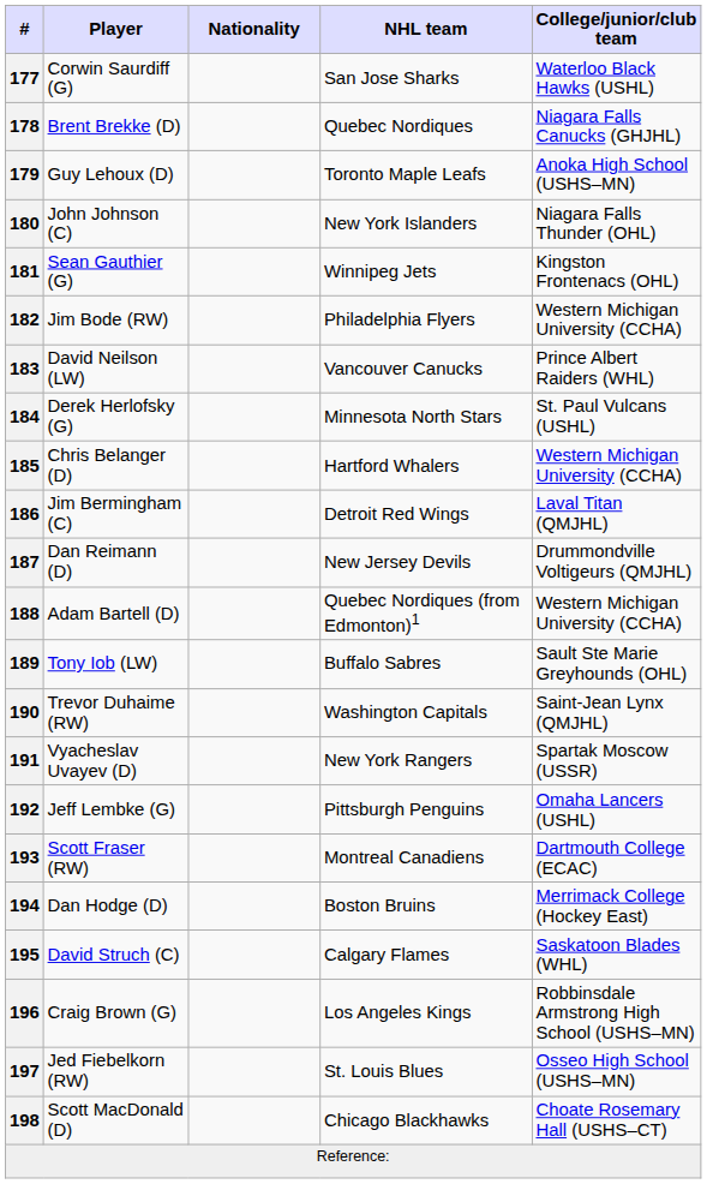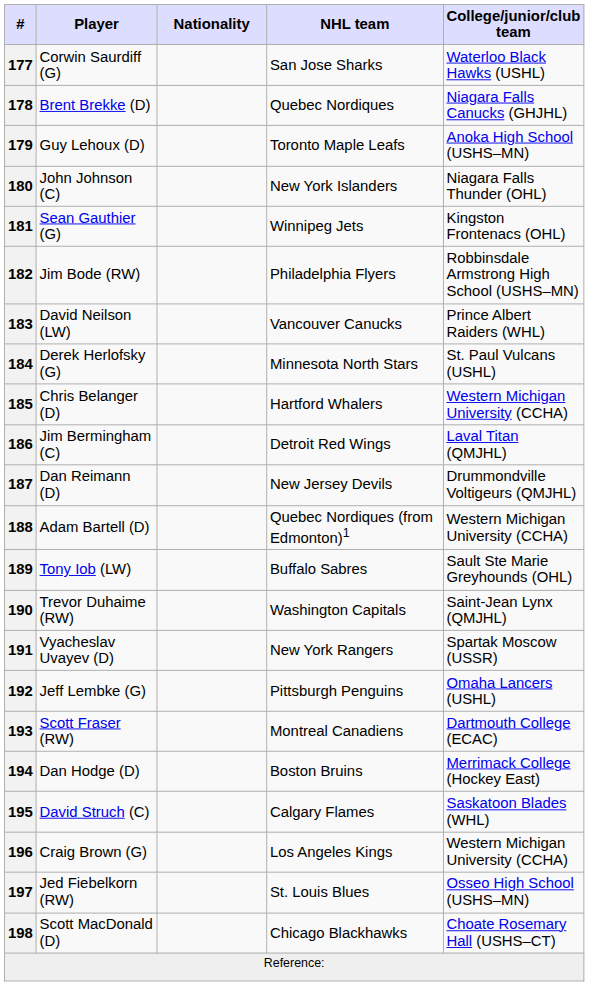 <table class="wikitable" style="width: 100%">
 <tr>
 <th style="background:#ddf; width:2.75%;">#</th>
 <th style="background:#ddf; width:22.0%;">Player</th>
 <th style="background:#ddf; width:20.0%;">Nationality</th>
 <th style="background:#ddf; width:34.0%;">NHL team</th>
 <th style="background:#ddf; width:100.0%;">College/junior/club team</th>
 </tr>
 <tr>
 <th>177</th>
 <td>Corwin Saurdiff (G)</td>
 <td></td>
 <td>San Jose Sharks</td>
 <td><a href='#'>Waterloo Black Hawks</a> (USHL)</td>
 </tr>
 <tr>
 <th>178</th>
 <td><a href='#'>Brent Brekke</a> (D)</td>
 <td></td>
 <td>Quebec Nordiques</td>
 <td><a href='#'>Niagara Falls Canucks</a> (GHJHL)</td>
 </tr>
 <tr>
 <th>179</th>
 <td>Guy Lehoux (D)</td>
 <td></td>
 <td>Toronto Maple Leafs</td>
 <td><a href='#'>Anoka High School</a> (USHS–MN)</td>
 </tr>
 <tr>
 <th>180</th>
 <td>John Johnson (C)</td>
 <td></td>
 <td>New York Islanders</td>
 <td>Niagara Falls Thunder (OHL)</td>
 </tr>
 <tr>
 <th>181</th>
 <td><a href='#'>Sean Gauthier</a> (G)</td>
 <td></td>
 <td>Winnipeg Jets</td>
 <td>Kingston Frontenacs (OHL)</td>
 </tr>
 <tr>
 <th>182</th>
 <td>Jim Bode (RW)</td>
 <td></td>
 <td>Philadelphia Flyers</td>
-<td>Western Michigan University (CCHA)</td>
+<td>Robbinsdale Armstrong High School (USHS–MN)</td>
 </tr>
 <tr>
 <th>183</th>
 <td>David Neilson (LW)</td>
 <td></td>
 <td>Vancouver Canucks</td>
 <td>Prince Albert Raiders (WHL)</td>
 </tr>
 <tr>
 <th>184</th>
 <td>Derek Herlofsky (G)</td>
 <td></td>
 <td>Minnesota North Stars</td>
 <td>St. Paul Vulcans (USHL)</td>
 </tr>
 <tr>
 <th>185</th>
 <td>Chris Belanger (D)</td>
 <td></td>
 <td>Hartford Whalers</td>
 <td><a href='#'>Western Michigan University</a> (CCHA)</td>
 </tr>
 <tr>
 <th>186</th>
 <td>Jim Bermingham (C)</td>
 <td></td>
 <td>Detroit Red Wings</td>
 <td><a href='#'>Laval Titan</a> (QMJHL)</td>
 </tr>
 <tr>
 <th>187</th>
 <td>Dan Reimann (D)</td>
 <td></td>
 <td>New Jersey Devils</td>
 <td>Drummondville Voltigeurs (QMJHL)</td>
 </tr>
 <tr>
 <th>188</th>
 <td>Adam Bartell (D)</td>
 <td></td>
 <td>Quebec Nordiques (from Edmonton)<sup>1</sup></td>
 <td>Western Michigan University (CCHA)</td>
 </tr>
 <tr>
 <th>189</th>
 <td><a href='#'>Tony Iob</a> (LW)</td>
 <td></td>
 <td>Buffalo Sabres</td>
 <td>Sault Ste Marie Greyhounds (OHL)</td>
 </tr>
 <tr>
 <th>190</th>
 <td>Trevor Duhaime (RW)</td>
 <td></td>
 <td>Washington Capitals</td>
 <td>Saint-Jean Lynx (QMJHL)</td>
 </tr>
 <tr>
 <th>191</th>
 <td>Vyacheslav Uvayev (D)</td>
 <td></td>
 <td>New York Rangers</td>
 <td>Spartak Moscow (USSR)</td>
 </tr>
 <tr>
 <th>192</th>
 <td>Jeff Lembke (G)</td>
 <td></td>
 <td>Pittsburgh Penguins</td>
 <td><a href='#'>Omaha Lancers</a> (USHL)</td>
 </tr>
 <tr>
 <th>193</th>
 <td><a href='#'>Scott Fraser</a> (RW)</td>
 <td></td>
 <td>Montreal Canadiens</td>
 <td><a href='#'>Dartmouth College</a> (ECAC)</td>
 </tr>
 <tr>
 <th>194</th>
 <td>Dan Hodge (D)</td>
 <td></td>
 <td>Boston Bruins</td>
 <td><a href='#'>Merrimack College</a> (Hockey East)</td>
 </tr>
 <tr>
 <th>195</th>
 <td><a href='#'>David Struch</a> (C)</td>
 <td></td>
 <td>Calgary Flames</td>
 <td><a href='#'>Saskatoon Blades</a> (WHL)</td>
 </tr>
 <tr>
 <th>196</th>
 <td>Craig Brown (G)</td>
 <td></td>
 <td>Los Angeles Kings</td>
-<td>Robbinsdale Armstrong High School (USHS–MN)</td>
+<td>Western Michigan University (CCHA)</td>
 </tr>
 <tr>
 <th>197</th>
 <td>Jed Fiebelkorn (RW)</td>
 <td></td>
 <td>St. Louis Blues</td>
 <td><a href='#'>Osseo High School</a> (USHS–MN)</td>
 </tr>
 <tr>
 <th>198</th>
 <td>Scott MacDonald (D)</td>
 <td></td>
 <td>Chicago Blackhawks</td>
 <td><a href='#'>Choate Rosemary Hall</a> (USHS–CT)</td>
 </tr>
 <tr>
 <td align=center colspan="6" bgcolor="#efefef"><sup>Reference:  </sup></td>
 </tr>
 </table>
